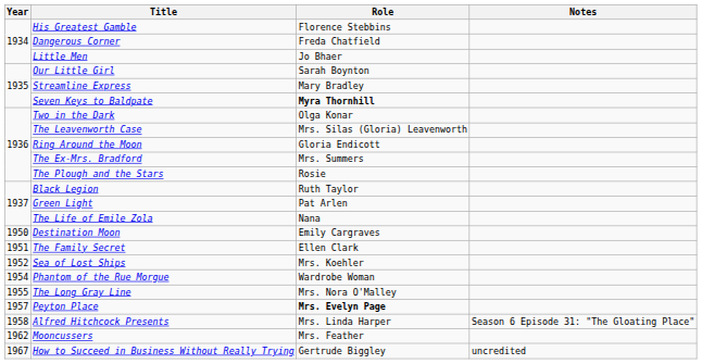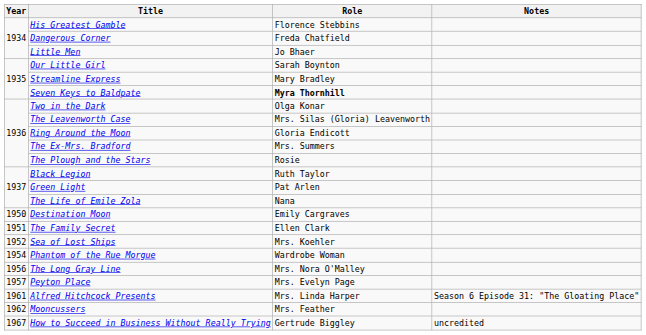 <table class="wikitable">
 <tr>
 <th>Year</th>
 <th>Title</th>
 <th>Role</th>
 <th>Notes</th>
 </tr>
 <tr>
 <td rowspan=3>1934</td>
 <td><em><a href='#'>His Greatest Gamble</a></em></td>
 <td>Florence Stebbins</td>
 <td></td>
 </tr>
 <tr>
 <td><em><a href='#'>Dangerous Corner</a></em></td>
 <td>Freda Chatfield</td>
 <td></td>
 </tr>
 <tr>
 <td><em><a href='#'>Little Men</a></em></td>
 <td>Jo Bhaer</td>
 <td></td>
 </tr>
 <tr>
 <td rowspan=3>1935</td>
 <td><em><a href='#'>Our Little Girl</a></em></td>
 <td>Sarah Boynton</td>
 <td></td>
 </tr>
 <tr>
 <td><em><a href='#'>Streamline Express</a></em></td>
 <td>Mary Bradley</td>
 <td></td>
 </tr>
 <tr>
 <td><em><a href='#'>Seven Keys to Baldpate</a></em></td>
 <td><strong>Myra Thornhill</strong></td>
 <td></td>
 </tr>
 <tr>
 <td rowspan=5>1936</td>
 <td><em><a href='#'>Two in the Dark</a></em></td>
 <td>Olga Konar</td>
 <td></td>
 </tr>
 <tr>
 <td><em><a href='#'>The Leavenworth Case</a></em></td>
 <td>Mrs. Silas (Gloria) Leavenworth</td>
 <td></td>
 </tr>
 <tr>
 <td><em><a href='#'>Ring Around the Moon</a></em></td>
 <td>Gloria Endicott</td>
 <td></td>
 </tr>
 <tr>
 <td><em><a href='#'>The Ex-Mrs. Bradford</a></em></td>
 <td>Mrs. Summers</td>
 <td></td>
 </tr>
 <tr>
 <td><em><a href='#'>The Plough and the Stars</a></em></td>
 <td>Rosie</td>
 <td></td>
 </tr>
 <tr>
 <td rowspan=3>1937</td>
 <td><em><a href='#'>Black Legion</a></em></td>
 <td>Ruth Taylor</td>
 <td></td>
 </tr>
 <tr>
 <td><em><a href='#'>Green Light</a></em></td>
 <td>Pat Arlen</td>
 <td></td>
 </tr>
 <tr>
 <td><em><a href='#'>The Life of Emile Zola</a></em></td>
 <td>Nana</td>
 <td></td>
 </tr>
 <tr>
 <td>1950</td>
 <td><em><a href='#'>Destination Moon</a></em></td>
 <td>Emily Cargraves</td>
 <td></td>
 </tr>
 <tr>
 <td>1951</td>
 <td><em><a href='#'>The Family Secret</a></em></td>
 <td>Ellen Clark</td>
 <td></td>
 </tr>
 <tr>
 <td>1952</td>
 <td><em><a href='#'>Sea of Lost Ships</a></em></td>
 <td>Mrs. Koehler</td>
 <td></td>
 </tr>
 <tr>
 <td>1954</td>
 <td><em><a href='#'>Phantom of the Rue Morgue</a></em></td>
 <td>Wardrobe Woman</td>
 <td></td>
 </tr>
 <tr>
-<td>1955</td>
+<td>1956</td>
 <td><em><a href='#'>The Long Gray Line</a></em></td>
 <td>Mrs. Nora O'Malley</td>
 <td></td>
 </tr>
 <tr>
 <td>1957</td>
 <td><em><a href='#'>Peyton Place</a></em></td>
-<td><strong>Mrs. Evelyn Page</strong></td>
+<td>Mrs. Evelyn Page</td>
 <td></td>
 </tr>
 <tr>
-<td>1958</td>
+<td>1961</td>
 <td><em><a href='#'>Alfred Hitchcock Presents</a></em></td>
 <td>Mrs. Linda Harper</td>
 <td>Season 6 Episode 31: "The Gloating Place"</td>
 </tr>
 <tr>
 <td>1962</td>
 <td><em><a href='#'>Mooncussers</a></em></td>
 <td>Mrs. Feather</td>
 <td></td>
 </tr>
 <tr>
 <td>1967</td>
 <td><em><a href='#'>How to Succeed in Business Without Really Trying</a></em></td>
 <td>Gertrude Biggley</td>
 <td>uncredited</td>
 </tr>
 </table>
